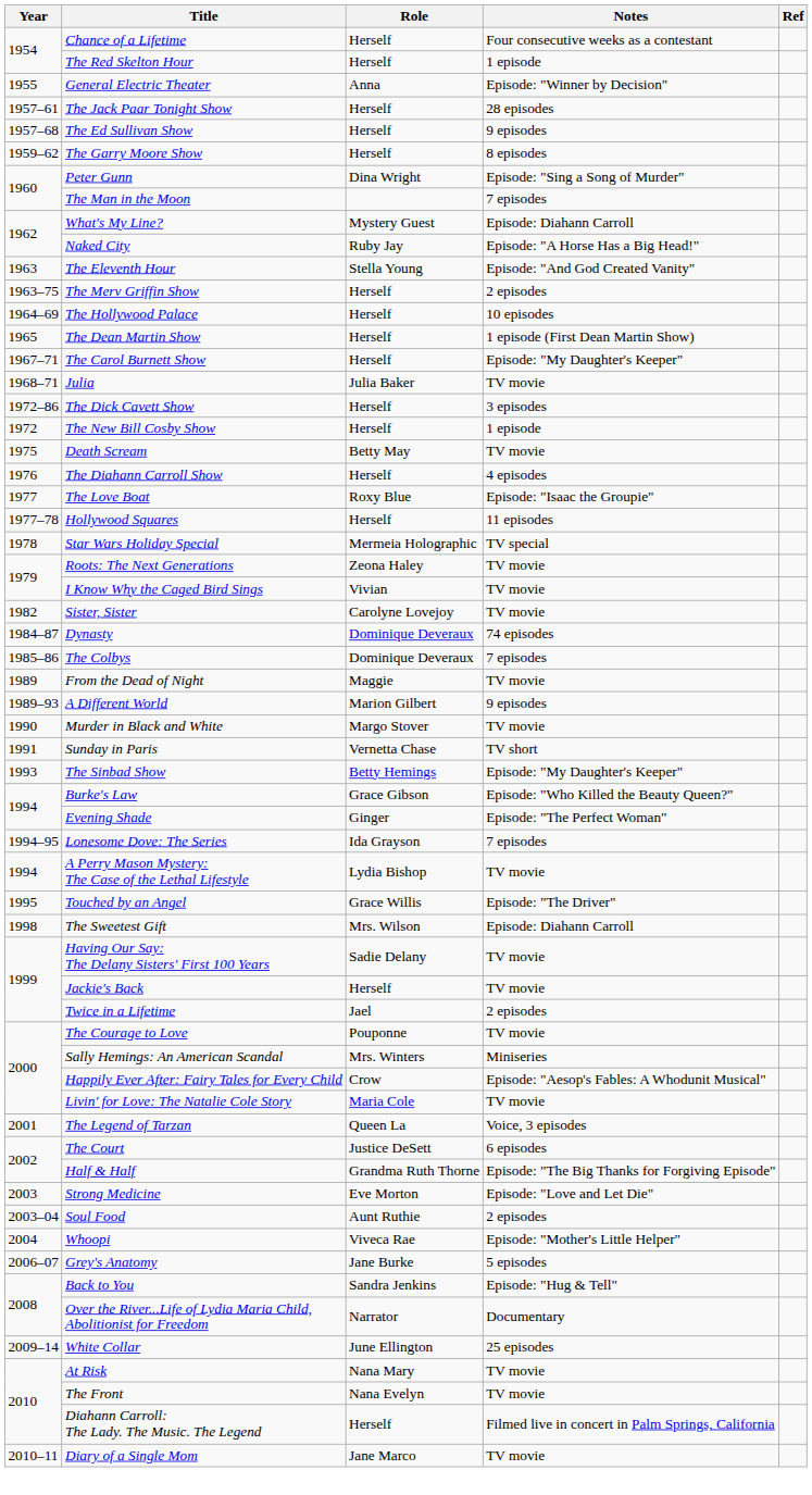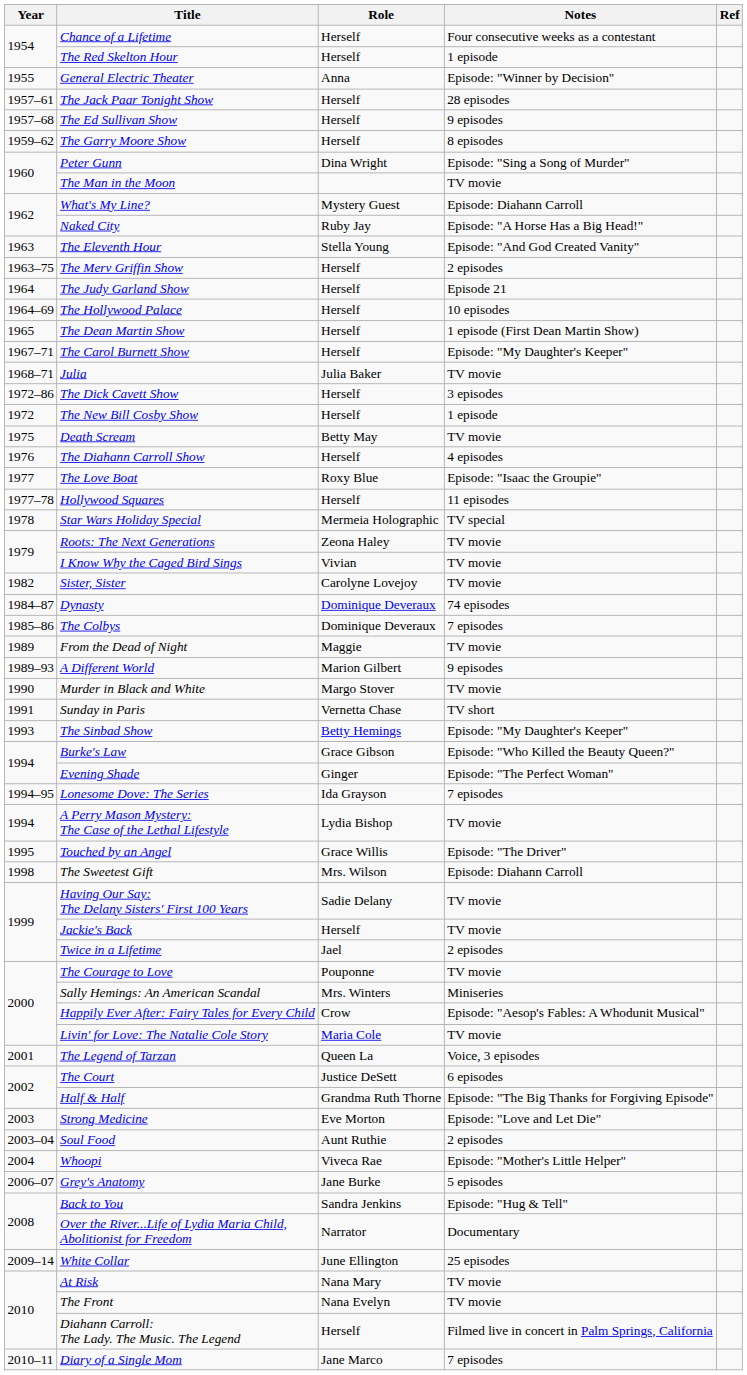 <table class="wikitable">
 <tr>
 <th>Year</th>
 <th>Title</th>
 <th>Role</th>
 <th>Notes</th>
 <th>Ref</th>
 </tr>
 <tr>
 <td rowspan=2>1954</td>
 <td><em><a href='#'>Chance of a Lifetime</a></em></td>
 <td>Herself</td>
 <td>Four consecutive weeks as a contestant</td>
 <td></td>
 </tr>
 <tr>
 <td><em><a href='#'>The Red Skelton Hour</a></em></td>
 <td>Herself</td>
 <td>1 episode</td>
 <td></td>
 </tr>
 <tr>
 <td>1955</td>
 <td><em><a href='#'>General Electric Theater</a></em></td>
 <td>Anna</td>
 <td>Episode: "Winner by Decision"</td>
 <td></td>
 </tr>
 <tr>
 <td>1957–61</td>
 <td><em><a href='#'>The Jack Paar Tonight Show</a></em></td>
 <td>Herself</td>
 <td>28 episodes</td>
 <td></td>
 </tr>
 <tr>
 <td>1957–68</td>
 <td><em><a href='#'>The Ed Sullivan Show</a></em></td>
 <td>Herself</td>
 <td>9 episodes</td>
 <td></td>
 </tr>
 <tr>
 <td>1959–62</td>
 <td><em><a href='#'>The Garry Moore Show</a></em></td>
 <td>Herself</td>
 <td>8 episodes</td>
 <td></td>
 </tr>
 <tr>
 <td rowspan=2>1960</td>
 <td><em><a href='#'>Peter Gunn</a></em></td>
 <td>Dina Wright</td>
 <td>Episode: "Sing a Song of Murder"</td>
 <td></td>
 </tr>
 <tr>
 <td><em><a href='#'>The Man in the Moon</a></em></td>
 <td></td>
-<td>7 episodes</td>
+<td>TV movie</td>
 <td></td>
 </tr>
 <tr>
 <td rowspan=2>1962</td>
 <td><em><a href='#'>What's My Line?</a></em></td>
 <td>Mystery Guest</td>
 <td>Episode: Diahann Carroll</td>
 <td></td>
 </tr>
 <tr>
 <td><em><a href='#'>Naked City</a></em></td>
 <td>Ruby Jay</td>
 <td>Episode: "A Horse Has a Big Head!"</td>
 <td></td>
 </tr>
 <tr>
 <td>1963</td>
 <td><em><a href='#'>The Eleventh Hour</a></em></td>
 <td>Stella Young</td>
 <td>Episode: "And God Created Vanity"</td>
 <td></td>
 </tr>
 <tr>
 <td>1963–75</td>
 <td><em><a href='#'>The Merv Griffin Show</a></em></td>
 <td>Herself</td>
 <td>2 episodes</td>
+<td></td>
+</tr>
+<tr>
+<td>1964</td>
+<td><em><a href='#'>The Judy Garland Show</a></em></td>
+<td>Herself</td>
+<td>Episode 21</td>
 <td></td>
 </tr>
 <tr>
 <td>1964–69</td>
 <td><em><a href='#'>The Hollywood Palace</a></em></td>
 <td>Herself</td>
 <td>10 episodes</td>
 <td></td>
 </tr>
 <tr>
 <td>1965</td>
 <td><em><a href='#'>The Dean Martin Show</a></em></td>
 <td>Herself</td>
 <td>1 episode (First Dean Martin Show)</td>
 <td></td>
 </tr>
 <tr>
 <td>1967–71</td>
 <td><em><a href='#'>The Carol Burnett Show</a></em></td>
 <td>Herself</td>
 <td>Episode: "My Daughter's Keeper"</td>
 <td></td>
 </tr>
 <tr>
 <td>1968–71</td>
 <td><em><a href='#'>Julia</a></em></td>
 <td>Julia Baker</td>
 <td>TV movie</td>
 <td></td>
 </tr>
 <tr>
 <td>1972–86</td>
 <td><em><a href='#'>The Dick Cavett Show</a></em></td>
 <td>Herself</td>
 <td>3 episodes</td>
 <td></td>
 </tr>
 <tr>
 <td>1972</td>
 <td><em><a href='#'>The New Bill Cosby Show</a></em></td>
 <td>Herself</td>
 <td>1 episode</td>
 <td></td>
 </tr>
 <tr>
 <td>1975</td>
 <td><em><a href='#'>Death Scream</a></em></td>
 <td>Betty May</td>
 <td>TV movie</td>
 <td></td>
 </tr>
 <tr>
 <td>1976</td>
 <td><em><a href='#'>The Diahann Carroll Show</a></em></td>
 <td>Herself</td>
 <td>4 episodes</td>
 <td></td>
 </tr>
 <tr>
 <td>1977</td>
 <td><em><a href='#'>The Love Boat</a></em></td>
 <td>Roxy Blue</td>
 <td>Episode: "Isaac the Groupie"</td>
 <td></td>
 </tr>
 <tr>
 <td>1977–78</td>
 <td><em><a href='#'>Hollywood Squares</a></em></td>
 <td>Herself</td>
 <td>11 episodes</td>
 <td></td>
 </tr>
 <tr>
 <td>1978</td>
 <td><em><a href='#'>Star Wars Holiday Special</a></em></td>
 <td>Mermeia Holographic</td>
 <td>TV special</td>
 <td></td>
 </tr>
 <tr>
 <td rowspan=2>1979</td>
 <td><em><a href='#'>Roots: The Next Generations</a></em></td>
 <td>Zeona Haley</td>
 <td>TV movie</td>
 <td></td>
 </tr>
 <tr>
 <td><em><a href='#'>I Know Why the Caged Bird Sings</a></em></td>
 <td>Vivian</td>
 <td>TV movie</td>
 <td></td>
 </tr>
 <tr>
 <td>1982</td>
 <td><em><a href='#'>Sister, Sister</a></em></td>
 <td>Carolyne Lovejoy</td>
 <td>TV movie</td>
 <td></td>
 </tr>
 <tr>
 <td>1984–87</td>
 <td><em><a href='#'>Dynasty</a></em></td>
 <td><a href='#'>Dominique Deveraux</a></td>
 <td>74 episodes</td>
 <td></td>
 </tr>
 <tr>
 <td>1985–86</td>
 <td><em><a href='#'>The Colbys</a></em></td>
 <td>Dominique Deveraux</td>
 <td>7 episodes</td>
 <td></td>
 </tr>
 <tr>
 <td>1989</td>
 <td><em>From the Dead of Night</em></td>
 <td>Maggie</td>
 <td>TV movie</td>
 <td></td>
 </tr>
 <tr>
 <td>1989–93</td>
 <td><em><a href='#'>A Different World</a></em></td>
 <td>Marion Gilbert</td>
 <td>9 episodes</td>
 <td></td>
 </tr>
 <tr>
 <td>1990</td>
 <td><em>Murder in Black and White</em></td>
 <td>Margo Stover</td>
 <td>TV movie</td>
 <td></td>
 </tr>
 <tr>
 <td>1991</td>
 <td><em>Sunday in Paris</em></td>
 <td>Vernetta Chase</td>
 <td>TV short</td>
 <td></td>
 </tr>
 <tr>
 <td>1993</td>
 <td><em><a href='#'>The Sinbad Show</a></em></td>
 <td><a href='#'>Betty Hemings</a></td>
 <td>Episode: "My Daughter's Keeper"</td>
 <td></td>
 </tr>
 <tr>
 <td rowspan=2>1994</td>
 <td><em><a href='#'>Burke's Law</a></em></td>
 <td>Grace Gibson</td>
 <td>Episode: "Who Killed the Beauty Queen?"</td>
 <td></td>
 </tr>
 <tr>
 <td><em><a href='#'>Evening Shade</a></em></td>
 <td>Ginger</td>
 <td>Episode: "The Perfect Woman"</td>
 <td></td>
 </tr>
 <tr>
 <td>1994–95</td>
 <td><em><a href='#'>Lonesome Dove: The Series</a></em></td>
 <td>Ida Grayson</td>
 <td>7 episodes</td>
 <td></td>
 </tr>
 <tr>
 <td>1994</td>
 <td><em><a href='#'>A Perry Mason Mystery: <br> The Case of the Lethal Lifestyle</a></em></td>
 <td>Lydia Bishop</td>
 <td>TV movie</td>
 <td></td>
 </tr>
 <tr>
 <td>1995</td>
 <td><em><a href='#'>Touched by an Angel</a></em></td>
 <td>Grace Willis</td>
 <td>Episode: "The Driver"</td>
 <td></td>
 </tr>
 <tr>
 <td>1998</td>
 <td><em>The Sweetest Gift</em></td>
 <td>Mrs. Wilson</td>
 <td>Episode: Diahann Carroll</td>
 <td></td>
 </tr>
 <tr>
 <td rowspan=3>1999</td>
 <td><em><a href='#'>Having Our Say: <br> The Delany Sisters' First 100 Years</a></em></td>
 <td>Sadie Delany</td>
 <td>TV movie</td>
 <td></td>
 </tr>
 <tr>
 <td><em><a href='#'>Jackie's Back</a></em></td>
 <td>Herself</td>
 <td>TV movie</td>
 <td></td>
 </tr>
 <tr>
 <td><em><a href='#'>Twice in a Lifetime</a></em></td>
 <td>Jael</td>
 <td>2 episodes</td>
 <td></td>
 </tr>
 <tr>
 <td rowspan=4>2000</td>
 <td><em><a href='#'>The Courage to Love</a></em></td>
 <td>Pouponne</td>
 <td>TV movie</td>
 <td></td>
 </tr>
 <tr>
 <td><em>Sally Hemings: An American Scandal</em></td>
 <td>Mrs. Winters</td>
 <td>Miniseries</td>
 <td></td>
 </tr>
 <tr>
 <td><em><a href='#'>Happily Ever After: Fairy Tales for Every Child</a></em></td>
 <td>Crow</td>
 <td>Episode: "Aesop's Fables: A Whodunit Musical"</td>
 <td></td>
 </tr>
 <tr>
 <td><em><a href='#'>Livin' for Love: The Natalie Cole Story</a></em></td>
 <td><a href='#'>Maria Cole</a></td>
 <td>TV movie</td>
 <td></td>
 </tr>
 <tr>
 <td>2001</td>
 <td><em><a href='#'>The Legend of Tarzan</a></em></td>
 <td>Queen La</td>
 <td>Voice, 3 episodes</td>
 <td></td>
 </tr>
 <tr>
 <td rowspan=2>2002</td>
 <td><em><a href='#'>The Court</a></em></td>
 <td>Justice DeSett</td>
 <td>6 episodes</td>
 <td></td>
 </tr>
 <tr>
 <td><em><a href='#'>Half & Half</a></em></td>
 <td>Grandma Ruth Thorne</td>
 <td>Episode: "The Big Thanks for Forgiving Episode"</td>
 <td></td>
 </tr>
 <tr>
 <td>2003</td>
 <td><em><a href='#'>Strong Medicine</a></em></td>
 <td>Eve Morton</td>
 <td>Episode: "Love and Let Die"</td>
 <td></td>
 </tr>
 <tr>
 <td>2003–04</td>
 <td><em><a href='#'>Soul Food</a></em></td>
 <td>Aunt Ruthie</td>
 <td>2 episodes</td>
 <td></td>
 </tr>
 <tr>
 <td>2004</td>
 <td><em><a href='#'>Whoopi</a></em></td>
 <td>Viveca Rae</td>
 <td>Episode: "Mother's Little Helper"</td>
 <td></td>
 </tr>
 <tr>
 <td>2006–07</td>
 <td><em><a href='#'>Grey's Anatomy</a></em></td>
 <td>Jane Burke</td>
 <td>5 episodes</td>
 <td></td>
 </tr>
 <tr>
 <td rowspan=2>2008</td>
 <td><em><a href='#'>Back to You</a></em></td>
 <td>Sandra Jenkins</td>
 <td>Episode: "Hug & Tell"</td>
 <td></td>
 </tr>
 <tr>
 <td><em><a href='#'>Over the River...Life of Lydia Maria Child, <br> Abolitionist for Freedom</a></em></td>
 <td>Narrator</td>
 <td>Documentary</td>
 <td></td>
 </tr>
 <tr>
 <td>2009–14</td>
 <td><em><a href='#'>White Collar</a></em></td>
 <td>June Ellington</td>
 <td>25 episodes</td>
 <td></td>
 </tr>
 <tr>
 <td rowspan=3>2010</td>
 <td><em><a href='#'>At Risk</a></em></td>
 <td>Nana Mary</td>
 <td>TV movie</td>
 <td></td>
 </tr>
 <tr>
 <td><em>The Front</em></td>
 <td>Nana Evelyn</td>
 <td>TV movie</td>
 <td></td>
 </tr>
 <tr>
 <td><em>Diahann Carroll: <br> The Lady. The Music. The Legend</em></td>
 <td>Herself</td>
 <td>Filmed live in concert in <a href='#'>Palm Springs, California</a></td>
 <td></td>
 </tr>
 <tr>
 <td>2010–11</td>
 <td><em><a href='#'>Diary of a Single Mom</a></em></td>
 <td>Jane Marco</td>
-<td>TV movie</td>
+<td>7 episodes</td>
 <td></td>
 </tr>
 </table>
